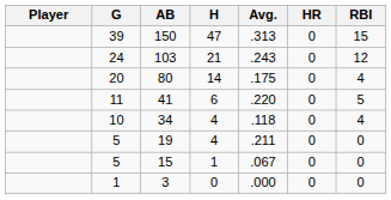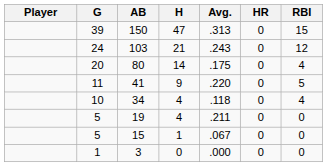 <table class="wikitable sortable">
 <tr>
 <th bgcolor="#DDDDFF" width="16%">Player</th>
 <th bgcolor="#DDDDFF" width="9%">G</th>
 <th bgcolor="#DDDDFF" width="9%">AB</th>
 <th bgcolor="#DDDDFF" width="9%">H</th>
 <th bgcolor="#DDDDFF" width="9%">Avg.</th>
 <th bgcolor="#DDDDFF" width="9%">HR</th>
 <th bgcolor="#DDDDFF" width="9%">RBI</th>
 </tr>
 <tr align="center">
 <td></td>
 <td>39</td>
 <td>150</td>
 <td>47</td>
 <td>.313</td>
 <td>0</td>
 <td>15</td>
 </tr>
 <tr align="center">
 <td></td>
 <td>24</td>
 <td>103</td>
 <td>21</td>
 <td>.243</td>
 <td>0</td>
 <td>12</td>
 </tr>
 <tr align="center">
 <td></td>
 <td>20</td>
 <td>80</td>
 <td>14</td>
 <td>.175</td>
 <td>0</td>
 <td>4</td>
 </tr>
 <tr align="center">
 <td></td>
 <td>11</td>
 <td>41</td>
-<td>6</td>
+<td>9</td>
 <td>.220</td>
 <td>0</td>
 <td>5</td>
 </tr>
 <tr align="center">
 <td></td>
 <td>10</td>
 <td>34</td>
 <td>4</td>
 <td>.118</td>
 <td>0</td>
 <td>4</td>
 </tr>
 <tr align="center">
 <td></td>
 <td>5</td>
 <td>19</td>
 <td>4</td>
 <td>.211</td>
 <td>0</td>
 <td>0</td>
 </tr>
 <tr align="center">
 <td></td>
 <td>5</td>
 <td>15</td>
 <td>1</td>
 <td>.067</td>
 <td>0</td>
 <td>0</td>
 </tr>
 <tr align="center">
 <td></td>
 <td>1</td>
 <td>3</td>
 <td>0</td>
 <td>.000</td>
 <td>0</td>
 <td>0</td>
 </tr>
 </table>
